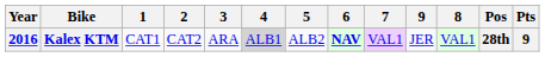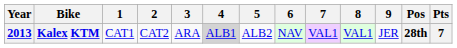 <table class="wikitable" style="text-align:center">
 <tr>
 <th>Year</th>
 <th>Bike</th>
 <th>1</th>
 <th>2</th>
 <th>3</th>
 <th>4</th>
 <th>5</th>
 <th>6</th>
 <th>7</th>
+<th>8</th>
 <th>9</th>
-<th>8</th>
 <th>Pos</th>
 <th>Pts</th>
 </tr>
 <tr>
-<th align="left"><a href='#'>2016</a></th>
+<th align="left"><a href='#'>2013</a></th>
 <th align="left"><a href='#'>Kalex</a> <a href='#'>KTM</a></th>
 <td><a href='#'>CAT1</a></td>
 <td><a href='#'>CAT2</a></td>
 <td><a href='#'>ARA</a></td>
 <td style="background: lightgrey;"><a href='#'>ALB1</a></td>
 <td><a href='#'>ALB2</a></td>
-<td style="background:#dfffdf;"><strong><a href='#'>NAV</a><br></strong></td>
+<td style="background:#dfffdf;"><a href='#'>NAV</a><br></td>
 <td style="background:#efcfff;"><a href='#'>VAL1</a><br></td>
+<td style="background:#dfffdf;"><a href='#'>VAL1</a><br></td>
 <td><a href='#'>JER</a></td>
-<td style="background:#dfffdf;"><a href='#'>VAL1</a><br></td>
 <th>28th</th>
-<th>9</th>
+<th>7</th>
 </tr>
 </table>
